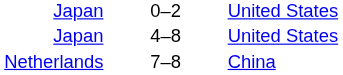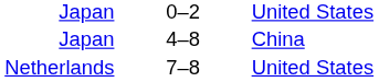 <table style="text-align:center">
 <tr>
 <th width=200></th>
 <th width=100></th>
 <th width=200></th>
 </tr>
 <tr>
 <td align=right><a href='#'>Japan</a> </td>
 <td>0–2</td>
 <td align=left> <a href='#'>United States</a></td>
 </tr>
 <tr>
 <td align=right><a href='#'>Japan</a> </td>
 <td>4–8</td>
-<td align=left> <a href='#'>United States</a></td>
+<td align=left> <a href='#'>China</a></td>
 </tr>
 <tr>
 <td align=right><a href='#'>Netherlands</a> </td>
 <td>7–8</td>
-<td align=left> <a href='#'>China</a></td>
+<td align=left> <a href='#'>United States</a></td>
 </tr>
 <tr>
 </tr>
 </table>
